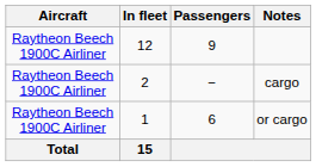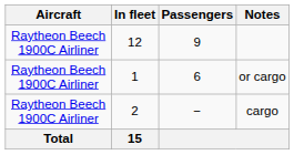 <table class="wikitable" style="text-align:center; margin:0.5em auto">
 <tr>
 <th style="width:125px;">Aircraft</th>
 <th>In fleet</th>
 <th>Passengers</th>
 <th>Notes</th>
 </tr>
 <tr>
 <td><a href='#'>Raytheon Beech 1900C Airliner</a></td>
 <td>12</td>
 <td style="text-align:center">9</td>
 <td></td>
 </tr>
 <tr>
 <td><a href='#'>Raytheon Beech 1900C Airliner</a></td>
+<td>1</td>
+<td style="text-align:center">6</td>
+<td>or cargo</td>
+</tr>
+<tr>
+<td><a href='#'>Raytheon Beech 1900C Airliner</a></td>
 <td>2</td>
 <td style="text-align:center">−</td>
 <td>cargo</td>
-</tr>
-<tr>
-<td><a href='#'>Raytheon Beech 1900C Airliner</a></td>
-<td>1</td>
-<td style="text-align:center">6</td>
-<td>or cargo</td>
 </tr>
 <tr>
 <th>Total</th>
 <th>15 </th>
 <th colspan="2" class="unsortable"></th>
 </tr>
 </table>
